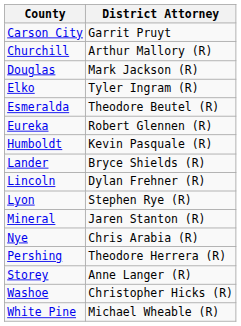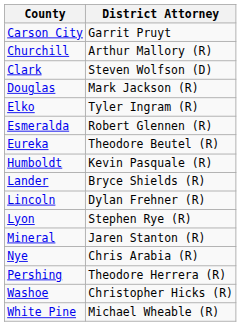 <table class="wikitable">
 <tr>
 <th>County</th>
 <th>District Attorney</th>
 </tr>
 <tr>
 <td><a href='#'>Carson City</a></td>
 <td>Garrit Pruyt</td>
 </tr>
 <tr>
 <td><a href='#'>Churchill</a></td>
 <td>Arthur Mallory (R)</td>
 </tr>
 <tr>
+<td><a href='#'>Clark</a></td>
+<td>Steven Wolfson (D)</td>
+</tr>
+<tr>
 <td><a href='#'>Douglas</a></td>
 <td>Mark Jackson (R)</td>
 </tr>
 <tr>
 <td><a href='#'>Elko</a></td>
 <td>Tyler Ingram (R)</td>
 </tr>
 <tr>
 <td><a href='#'>Esmeralda</a></td>
-<td>Theodore Beutel (R)</td>
+<td>Robert Glennen (R)</td>
 </tr>
 <tr>
 <td><a href='#'>Eureka</a></td>
-<td>Robert Glennen (R)</td>
+<td>Theodore Beutel (R)</td>
 </tr>
 <tr>
 <td><a href='#'>Humboldt</a></td>
 <td>Kevin Pasquale (R)</td>
 </tr>
 <tr>
 <td><a href='#'>Lander</a></td>
 <td>Bryce Shields (R)</td>
 </tr>
 <tr>
 <td><a href='#'>Lincoln</a></td>
 <td>Dylan Frehner (R)</td>
 </tr>
 <tr>
 <td><a href='#'>Lyon</a></td>
 <td>Stephen Rye (R)</td>
 </tr>
 <tr>
 <td><a href='#'>Mineral</a></td>
 <td>Jaren Stanton (R)</td>
 </tr>
 <tr>
 <td><a href='#'>Nye</a></td>
 <td>Chris Arabia (R)</td>
 </tr>
 <tr>
 <td><a href='#'>Pershing</a></td>
 <td>Theodore Herrera (R)</td>
 </tr>
 <tr>
-<td><a href='#'>Storey</a></td>
-<td>Anne Langer (R)</td>
-</tr>
-<tr>
 <td><a href='#'>Washoe</a></td>
 <td>Christopher Hicks (R)</td>
 </tr>
 <tr>
 <td><a href='#'>White Pine</a></td>
 <td>Michael Wheable (R)</td>
 </tr>
 </table>
